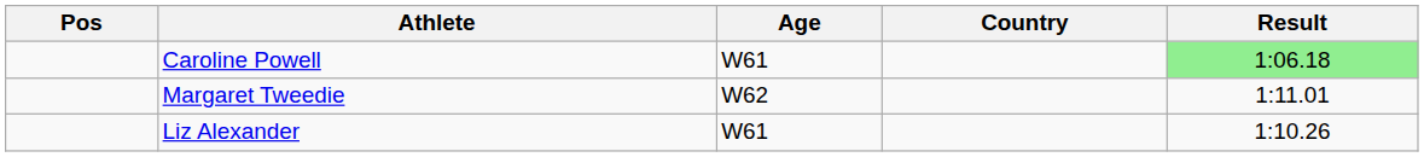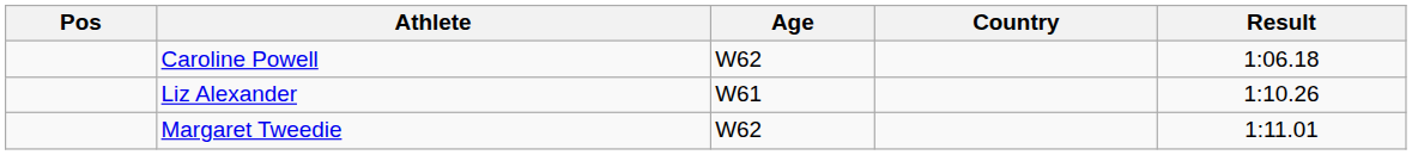 <table class="wikitable"  style="text-align:center; width:50%;">
 <tr>
 <th>Pos</th>
 <th>Athlete</th>
 <th>Age</th>
 <th>Country</th>
 <th>Result</th>
 </tr>
 <tr>
 <td align=center></td>
 <td align=left><a href='#'>Caroline Powell</a></td>
+<td align=left>W62</td>
+<td align=left></td>
+<td>1:06.18</td>
+</tr>
+<tr>
+<td align=center></td>
+<td align=left><a href='#'>Liz Alexander</a></td>
 <td align=left>W61</td>
 <td align=left></td>
-<td style="background: lightgreen;">1:06.18</td>
+<td>1:10.26</td>
 </tr>
 <tr>
 <td align=center></td>
 <td align=left><a href='#'>Margaret Tweedie</a></td>
 <td align=left>W62</td>
 <td align=left></td>
 <td>1:11.01</td>
 </tr>
-<tr>
-<td align=center></td>
-<td align=left><a href='#'>Liz Alexander</a></td>
-<td align=left>W61</td>
-<td align=left></td>
-<td>1:10.26</td>
-</tr>
 </table>
